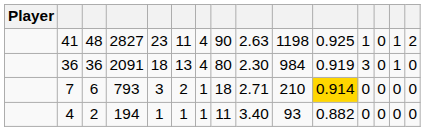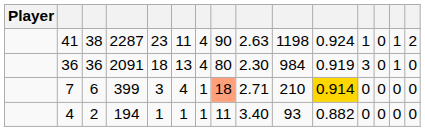 <table class="wikitable sortable" style="text-align:center;">
 <tr>
 <th>Player</th>
 <th></th>
 <th></th>
 <th></th>
 <th></th>
 <th></th>
 <th></th>
 <th></th>
 <th></th>
 <th></th>
 <th></th>
 <th></th>
 <th></th>
 <th></th>
 <th></th>
 </tr>
 <tr>
 <td style=white-space:nowrap></td>
 <td>41</td>
-<td>48</td>
-<td>2827</td>
+<td>38</td>
+<td>2287</td>
 <td>23</td>
 <td>11</td>
 <td>4</td>
 <td>90</td>
 <td>2.63</td>
 <td>1198</td>
-<td>0.925</td>
+<td>0.924</td>
 <td>1</td>
 <td>0</td>
 <td>1</td>
 <td>2</td>
 </tr>
 <tr>
 <td style=white-space:nowrap></td>
 <td>36</td>
 <td>36</td>
 <td>2091</td>
 <td>18</td>
 <td>13</td>
 <td>4</td>
 <td>80</td>
 <td>2.30</td>
 <td>984</td>
 <td>0.919</td>
 <td>3</td>
 <td>0</td>
 <td>1</td>
 <td>0</td>
 </tr>
 <tr>
 <td style=white-space:nowrap></td>
 <td>7</td>
 <td>6</td>
-<td>793</td>
+<td>399</td>
 <td>3</td>
-<td>2</td>
+<td>4</td>
 <td>1</td>
-<td>18</td>
+<td style="background: lightsalmon;">18</td>
 <td>2.71</td>
 <td>210</td>
 <td style="background: gold;">0.914</td>
 <td>0</td>
 <td>0</td>
 <td>0</td>
 <td>0</td>
 </tr>
 <tr>
 <td style=white-space:nowrap></td>
 <td>4</td>
 <td>2</td>
 <td>194</td>
 <td>1</td>
 <td>1</td>
 <td>1</td>
 <td>11</td>
 <td>3.40</td>
 <td>93</td>
 <td>0.882</td>
 <td>0</td>
 <td>0</td>
 <td>0</td>
 <td>0</td>
 </tr>
 </table>
